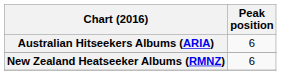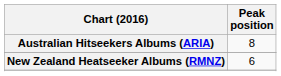 <table class="wikitable sortable plainrowheaders" style="text-align:center">
 <tr>
 <th scope="col">Chart (2016)</th>
 <th scope="col">Peak<br>position</th>
 </tr>
 <tr>
 <th scope="row">Australian Hitseekers Albums (<a href='#'>ARIA</a>)</th>
-<td>6</td>
+<td>8</td>
 </tr>
 <tr>
 </tr>
 <tr>
 </tr>
 <tr>
 </tr>
 <tr>
 <th scope="row">New Zealand Heatseeker Albums (<a href='#'>RMNZ</a>)</th>
 <td>6</td>
 </tr>
 <tr>
 </tr>
 <tr>
 </tr>
 <tr>
 </tr>
 <tr>
 </tr>
 <tr>
 </tr>
 </table>
